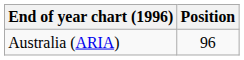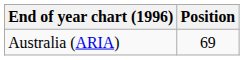 <table class="wikitable sortable">
 <tr>
 <th align="left">End of year chart (1996)</th>
 <th style="text-align:center;">Position</th>
 </tr>
 <tr>
 <td>Australia (<a href='#'>ARIA</a>)</td>
-<td align="center">96</td>
+<td align="center">69</td>
 </tr>
 </table>
